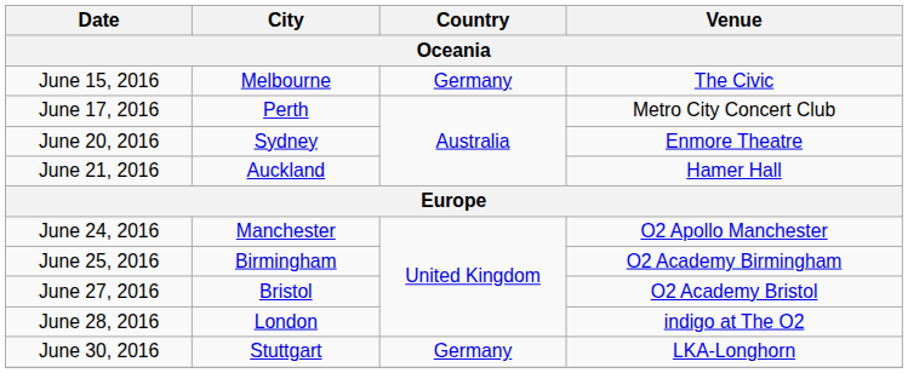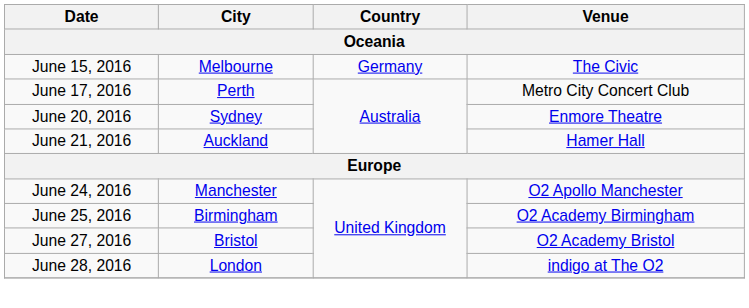 <table class="wikitable" style="text-align:center;">
 <tr>
 <th style="width:150px;">Date</th>
 <th style="width:150px;">City</th>
 <th style="width:150px;">Country</th>
 <th style="width:275px;">Venue</th>
 </tr>
 <tr>
 <th colspan="4">Oceania</th>
 </tr>
 <tr>
 <td>June 15, 2016</td>
 <td><a href='#'>Melbourne</a></td>
 <td><a href='#'>Germany</a></td>
 <td><a href='#'>The Civic</a></td>
 </tr>
 <tr>
 <td>June 17, 2016</td>
 <td><a href='#'>Perth</a></td>
 <td rowspan="3"><a href='#'>Australia</a></td>
 <td>Metro City Concert Club</td>
 </tr>
 <tr>
 <td>June 20, 2016</td>
 <td><a href='#'>Sydney</a></td>
 <td><a href='#'>Enmore Theatre</a></td>
 </tr>
 <tr>
 <td>June 21, 2016</td>
 <td><a href='#'>Auckland</a></td>
 <td><a href='#'>Hamer Hall</a></td>
 </tr>
 <tr>
 <th colspan="4">Europe</th>
 </tr>
 <tr>
 <td>June 24, 2016</td>
 <td><a href='#'>Manchester</a></td>
 <td rowspan="4"><a href='#'>United Kingdom</a></td>
 <td><a href='#'>O2 Apollo Manchester</a></td>
 </tr>
 <tr>
 <td>June 25, 2016</td>
 <td><a href='#'>Birmingham</a></td>
 <td><a href='#'>O2 Academy Birmingham</a></td>
 </tr>
 <tr>
 <td>June 27, 2016</td>
 <td><a href='#'>Bristol</a></td>
 <td><a href='#'>O2 Academy Bristol</a></td>
 </tr>
 <tr>
 <td>June 28, 2016</td>
 <td><a href='#'>London</a></td>
 <td><a href='#'>indigo at The O2</a></td>
 </tr>
 <tr>
-<td>June 30, 2016</td>
-<td><a href='#'>Stuttgart</a></td>
-<td><a href='#'>Germany</a></td>
-<td><a href='#'>LKA-Longhorn</a></td>
-</tr>
-<tr>
 </tr>
 </table>
